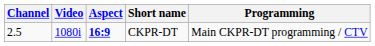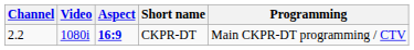 <table class="wikitable">
 <tr>
 <th><a href='#'>Channel</a></th>
 <th><a href='#'>Video</a></th>
 <th><a href='#'>Aspect</a></th>
 <th>Short name</th>
 <th>Programming</th>
 </tr>
 <tr>
-<td>2.5</td>
+<td>2.2</td>
 <td><a href='#'>1080i</a></td>
 <td><strong><a href='#'>16:9</a></strong></td>
 <td>CKPR-DT</td>
 <td>Main CKPR-DT programming / <a href='#'>CTV</a></td>
 </tr>
 </table>
